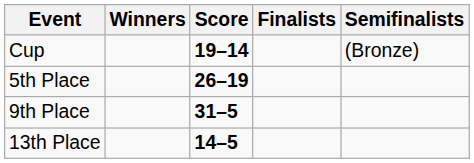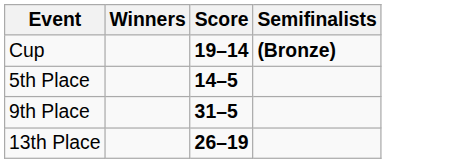 <table class="wikitable">
 <tr>
 <th>Event</th>
 <th>Winners</th>
 <th>Score</th>
-<th>Finalists</th>
 <th>Semifinalists</th>
 </tr>
 <tr>
 <td>Cup</td>
 <td><strong></strong></td>
 <td><strong>19–14</strong></td>
-<td></td>
-<td> (Bronze)<br></td>
+<td><strong> (Bronze)<br></strong></td>
 </tr>
 <tr>
 <td>5th Place</td>
 <td><strong></strong></td>
-<td><strong>26–19</strong></td>
-<td></td>
+<td><strong>14–5</strong></td>
 <td><br></td>
 </tr>
 <tr>
 <td>9th Place</td>
 <td><strong></strong></td>
 <td><strong>31–5</strong></td>
-<td></td>
 <td><br></td>
 </tr>
 <tr>
 <td>13th Place</td>
 <td><strong></strong></td>
-<td><strong>14–5</strong></td>
-<td></td>
+<td><strong>26–19</strong></td>
 <td><br></td>
 </tr>
 </table>
